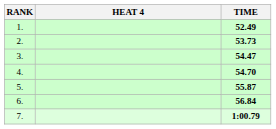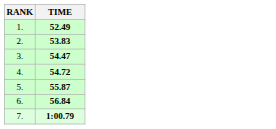 <table class="wikitable" style="border-collapse: collapse; font-size: 90%;">
 <tr>
 <th>RANK</th>
-<th style="width: 20em">HEAT 4</th>
 <th style="width: 5em">TIME</th>
 </tr>
 <tr style="background:#ccffcc;">
 <td align="center">1.</td>
-<td></td>
 <td align="center"><strong>52.49</strong></td>
 </tr>
 <tr style="background:#ccffcc;">
 <td align="center">2.</td>
-<td></td>
-<td align="center"><strong>53.73</strong></td>
+<td align="center"><strong>53.83</strong></td>
 </tr>
 <tr style="background:#ccffcc;">
 <td align="center">3.</td>
-<td></td>
 <td align="center"><strong>54.47</strong></td>
 </tr>
 <tr style="background:#ccffcc;">
 <td align="center">4.</td>
-<td></td>
-<td align="center"><strong>54.70</strong></td>
+<td align="center"><strong>54.72</strong></td>
 </tr>
 <tr style="background:#ccffcc;">
 <td align="center">5.</td>
-<td></td>
 <td align="center"><strong>55.87</strong></td>
 </tr>
 <tr style="background:#ccffcc;">
 <td align="center">6.</td>
-<td></td>
 <td align="center"><strong>56.84</strong></td>
 </tr>
 <tr style="background:#ddffdd;">
 <td align="center">7.</td>
-<td></td>
 <td align="center"><strong>1:00.79</strong></td>
 </tr>
 </table>
